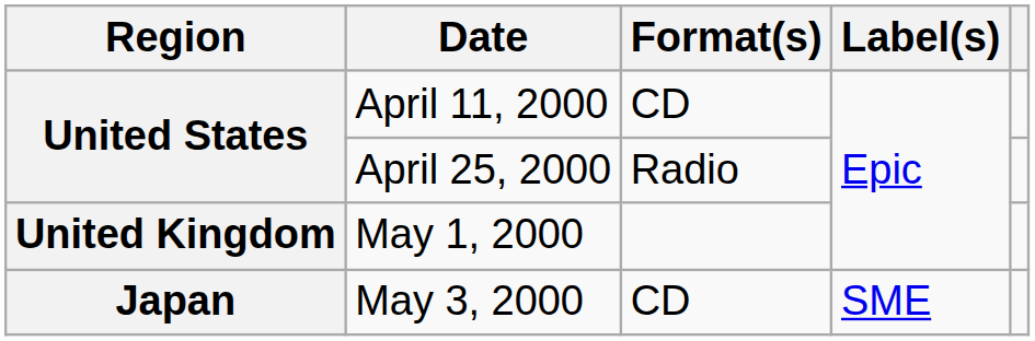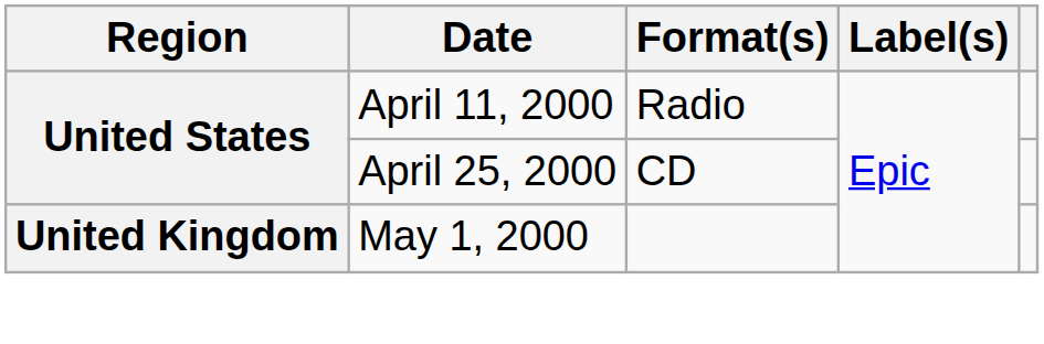 <table class="wikitable plainrowheaders">
 <tr>
 <th scope="col">Region</th>
 <th scope="col">Date</th>
 <th scope="col">Format(s)</th>
 <th scope="col">Label(s)</th>
 <th scope="col"></th>
 </tr>
 <tr>
 <th scope="row" rowspan="2">United States</th>
 <td>April 11, 2000</td>
-<td>CD</td>
+<td>Radio</td>
 <td rowspan="3"><a href='#'>Epic</a></td>
 <td></td>
 </tr>
 <tr>
 <td>April 25, 2000</td>
-<td>Radio</td>
+<td>CD</td>
 <td></td>
 </tr>
 <tr>
 <th scope="row">United Kingdom</th>
 <td>May 1, 2000</td>
 <td></td>
 <td></td>
 </tr>
-<tr>
-<th scope="row">Japan</th>
-<td>May 3, 2000</td>
-<td>CD</td>
-<td><a href='#'>SME</a></td>
-<td></td>
-</tr>
 </table>
